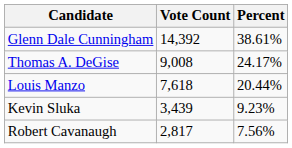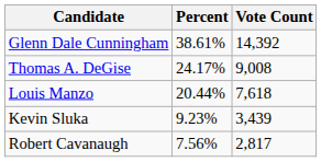 <table class="wikitable" border="1">
 <tr>
 <th>Candidate</th>
+<th>Percent</th>
 <th>Vote Count</th>
-<th>Percent</th>
 </tr>
 <tr>
 <td><a href='#'>Glenn Dale Cunningham</a></td>
+<td>38.61%</td>
 <td>14,392</td>
-<td>38.61%</td>
 </tr>
 <tr>
 <td><a href='#'>Thomas A. DeGise</a></td>
+<td>24.17%</td>
 <td>9,008</td>
-<td>24.17%</td>
 </tr>
 <tr>
 <td><a href='#'>Louis Manzo</a></td>
+<td>20.44%</td>
 <td>7,618</td>
-<td>20.44%</td>
 </tr>
 <tr>
 <td>Kevin Sluka</td>
+<td>9.23%</td>
 <td>3,439</td>
-<td>9.23%</td>
 </tr>
 <tr>
 <td>Robert Cavanaugh</td>
+<td>7.56%</td>
 <td>2,817</td>
-<td>7.56%</td>
 </tr>
 </table>
